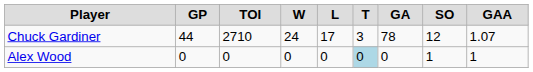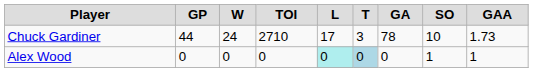 <table class="wikitable" width="50%">
 <tr align="center"  bgcolor="#dddddd">
 <td><strong>Player</strong></td>
 <td><strong>GP</strong></td>
+<td><strong>W</strong></td>
 <td><strong>TOI</strong></td>
-<td><strong>W</strong></td>
 <td><strong>L</strong></td>
 <td><strong>T</strong></td>
 <td><strong>GA</strong></td>
 <td><strong>SO</strong></td>
 <td><strong>GAA</strong></td>
 </tr>
 <tr>
 <td><a href='#'>Chuck Gardiner</a></td>
 <td>44</td>
+<td>24</td>
 <td>2710</td>
-<td>24</td>
 <td>17</td>
 <td>3</td>
 <td>78</td>
-<td>12</td>
-<td>1.07</td>
+<td>10</td>
+<td>1.73</td>
 </tr>
 <tr>
 <td><a href='#'>Alex Wood</a></td>
 <td>0</td>
 <td>0</td>
 <td>0</td>
-<td>0</td>
+<td style="background: paleturquoise;">0</td>
 <td style="background: lightblue;">0</td>
 <td>0</td>
 <td>1</td>
 <td>1</td>
 </tr>
 </table>
